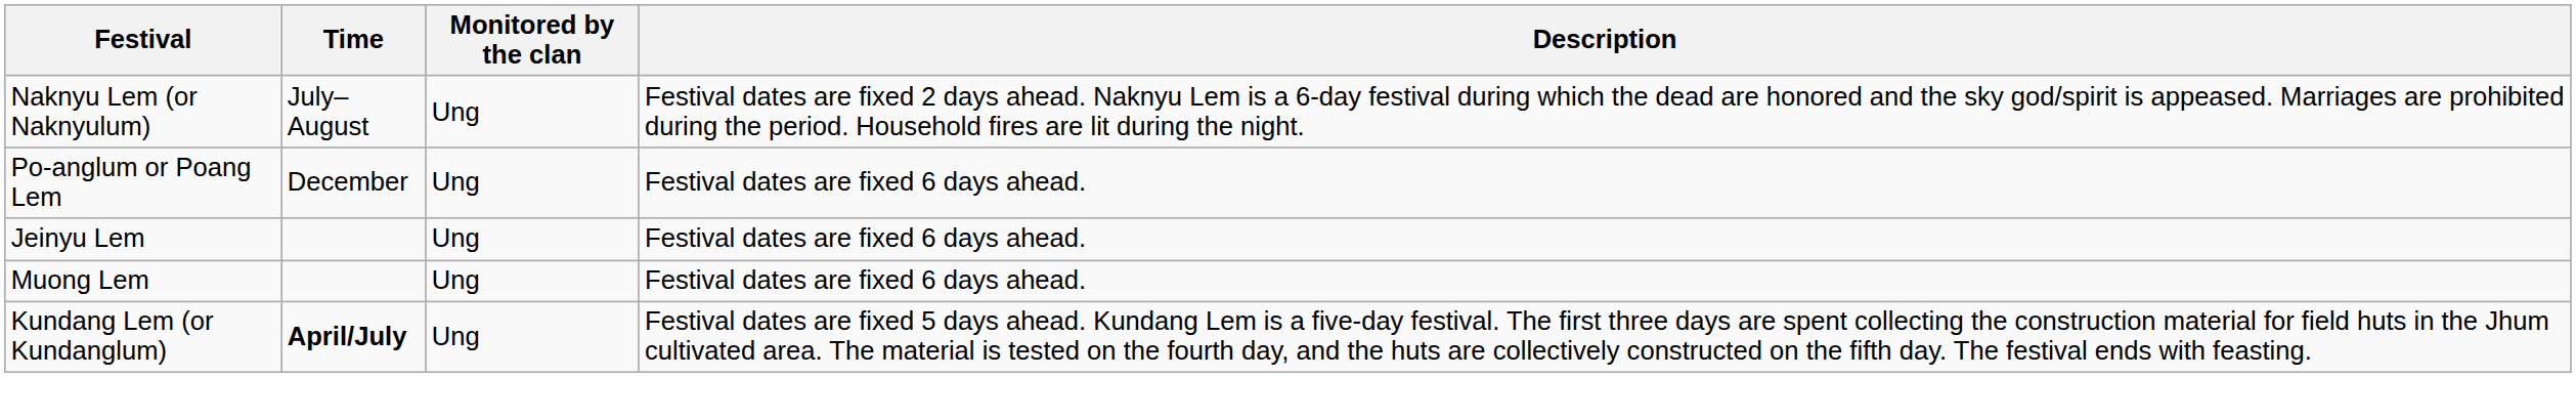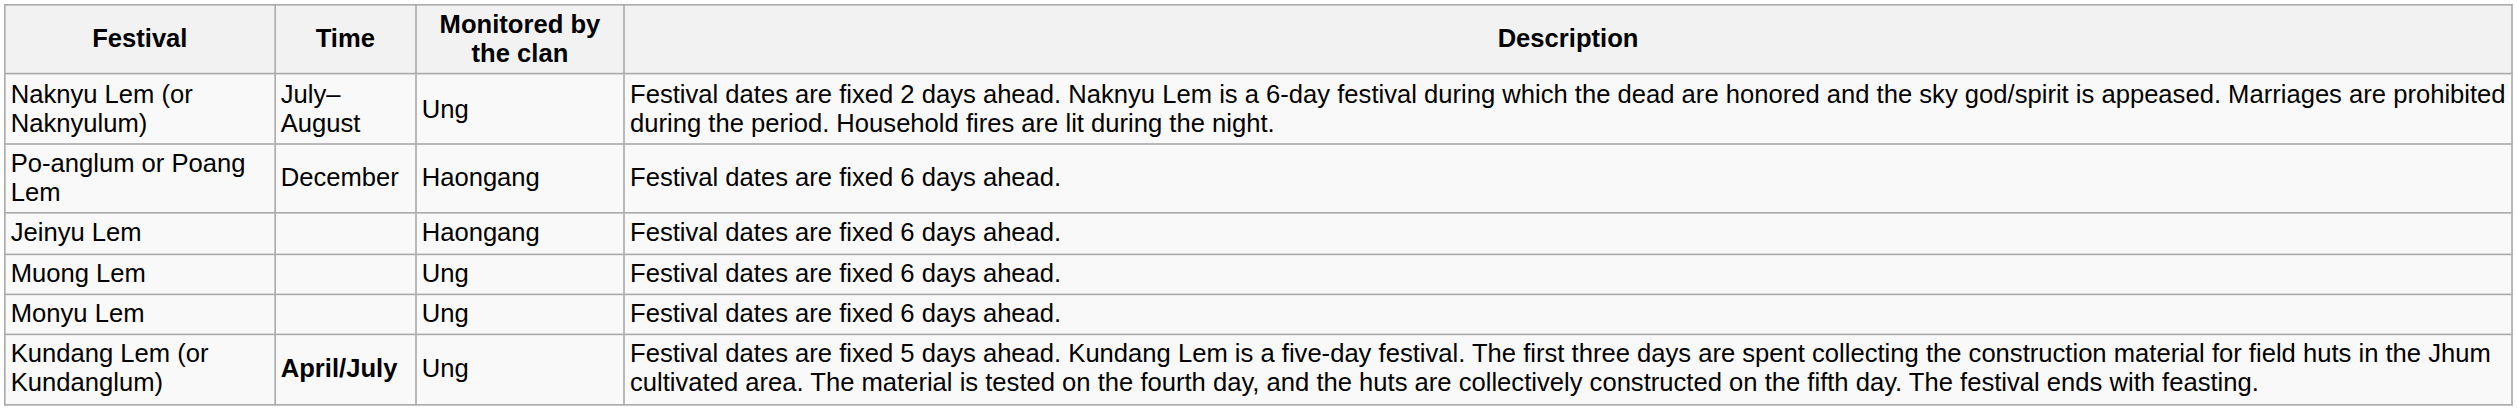 <table class="wikitable">
 <tr>
 <th>Festival</th>
 <th>Time</th>
 <th>Monitored by the clan</th>
 <th>Description</th>
 </tr>
 <tr>
 <td>Naknyu Lem (or Naknyulum)</td>
 <td>July–August</td>
 <td>Ung</td>
 <td>Festival dates are fixed 2 days ahead. Naknyu Lem is a 6-day festival during which the dead are honored and the sky god/spirit is appeased. Marriages are prohibited during the period. Household fires are lit during the night.<br></td>
 </tr>
 <tr>
 <td>Po-anglum or Poang Lem</td>
 <td>December</td>
-<td>Ung</td>
+<td>Haongang</td>
 <td>Festival dates are fixed 6 days ahead.</td>
 </tr>
 <tr>
 <td>Jeinyu Lem</td>
 <td></td>
+<td>Haongang</td>
+<td>Festival dates are fixed 6 days ahead.</td>
+</tr>
+<tr>
+<td>Muong Lem</td>
+<td></td>
 <td>Ung</td>
 <td>Festival dates are fixed 6 days ahead.</td>
 </tr>
 <tr>
-<td>Muong Lem</td>
+<td>Monyu Lem</td>
 <td></td>
 <td>Ung</td>
 <td>Festival dates are fixed 6 days ahead.</td>
 </tr>
 <tr>
 <td>Kundang Lem (or Kundanglum)</td>
 <td><strong>April/July</strong></td>
 <td>Ung</td>
 <td>Festival dates are fixed 5 days ahead. Kundang Lem is a five-day festival. The first three days are spent collecting the construction material for field huts in the Jhum cultivated area. The material is tested on the fourth day, and the huts are collectively constructed on the fifth day. The festival ends with feasting.</td>
 </tr>
 </table>
